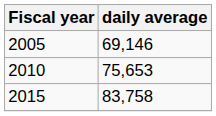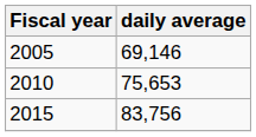 <table class="wikitable">
 <tr>
 <th>Fiscal year</th>
 <th>daily average</th>
 </tr>
 <tr>
 <td>2005</td>
 <td>69,146</td>
 </tr>
 <tr>
 <td>2010</td>
 <td>75,653</td>
 </tr>
 <tr>
 <td>2015</td>
-<td>83,758</td>
+<td>83,756</td>
 </tr>
 <tr>
 </tr>
 </table>
